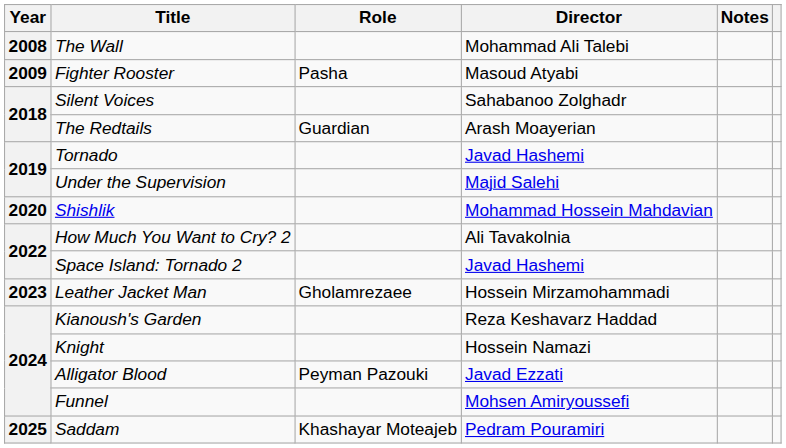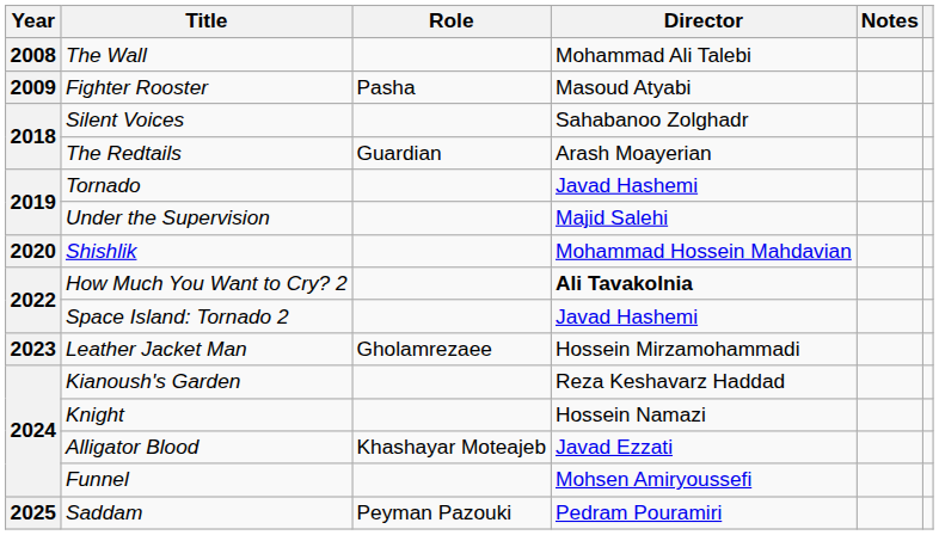 <table class="wikitable plainrowheaders sortable" style="font-size:100%">
 <tr>
 <th scope="col">Year</th>
 <th scope="col">Title</th>
 <th scope="col">Role</th>
 <th scope="col">Director</th>
 <th scope="col">Notes</th>
 <th class="unsortable" scope="col"></th>
 </tr>
 <tr>
 <th scope="row">2008</th>
 <td><em>The Wall</em></td>
 <td></td>
 <td>Mohammad Ali Talebi</td>
 <td></td>
 <td></td>
 </tr>
 <tr>
 <th scope="row">2009</th>
 <td><em>Fighter Rooster</em></td>
 <td>Pasha</td>
 <td>Masoud Atyabi</td>
 <td></td>
 <td></td>
 </tr>
 <tr>
 <th scope="row" rowspan="2">2018</th>
 <td><em>Silent Voices</em></td>
 <td></td>
 <td>Sahabanoo Zolghadr</td>
 <td></td>
 <td></td>
 </tr>
 <tr>
 <td><em>The Redtails</em></td>
 <td>Guardian</td>
 <td>Arash Moayerian</td>
 <td></td>
 <td></td>
 </tr>
 <tr>
 <th rowspan="2" scope="row">2019</th>
 <td><em>Tornado</em></td>
 <td></td>
 <td><a href='#'>Javad Hashemi</a></td>
 <td></td>
 <td></td>
 </tr>
 <tr>
 <td><em>Under the Supervision</em></td>
 <td></td>
 <td><a href='#'>Majid Salehi</a></td>
 <td></td>
 <td></td>
 </tr>
 <tr>
 <th scope="row">2020</th>
 <td><em><a href='#'>Shishlik</a></em></td>
 <td></td>
 <td><a href='#'>Mohammad Hossein Mahdavian</a></td>
 <td></td>
 <td></td>
 </tr>
 <tr>
 <th rowspan="2" scope="row">2022</th>
 <td><em>How Much You Want to Cry? 2</em></td>
 <td></td>
-<td>Ali Tavakolnia</td>
+<td><strong>Ali Tavakolnia</strong></td>
 <td></td>
 <td></td>
 </tr>
 <tr>
 <td><em>Space Island: Tornado 2</em></td>
 <td></td>
 <td><a href='#'>Javad Hashemi</a></td>
 <td></td>
 <td></td>
 </tr>
 <tr>
 <th scope="row">2023</th>
 <td><em>Leather Jacket Man</em></td>
 <td>Gholamrezaee</td>
 <td>Hossein Mirzamohammadi</td>
 <td></td>
 <td></td>
 </tr>
 <tr>
 <th rowspan="4" scope="row">2024</th>
 <td><em>Kianoush's Garden</em></td>
 <td></td>
 <td>Reza Keshavarz Haddad</td>
 <td></td>
 <td></td>
 </tr>
 <tr>
 <td><em>Knight</em></td>
 <td></td>
 <td>Hossein Namazi</td>
 <td></td>
 <td></td>
 </tr>
 <tr>
 <td><em>Alligator Blood</em></td>
-<td>Peyman Pazouki</td>
+<td>Khashayar Moteajeb</td>
 <td><a href='#'>Javad Ezzati</a></td>
 <td></td>
 <td></td>
 </tr>
 <tr>
 <td><em>Funnel</em></td>
 <td></td>
 <td><a href='#'>Mohsen Amiryoussefi</a></td>
 <td></td>
 <td></td>
 </tr>
 <tr>
 <th scope="row">2025</th>
 <td><em>Saddam</em></td>
-<td>Khashayar Moteajeb</td>
+<td>Peyman Pazouki</td>
 <td><a href='#'>Pedram Pouramiri</a></td>
 <td></td>
 <td></td>
 </tr>
 </table>
